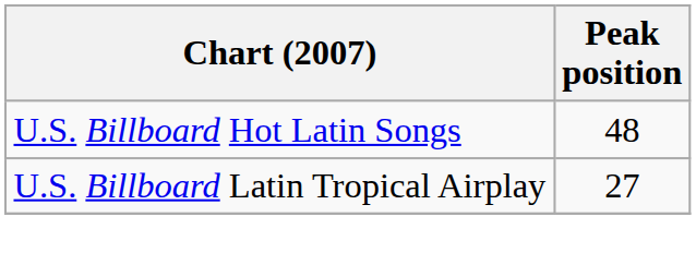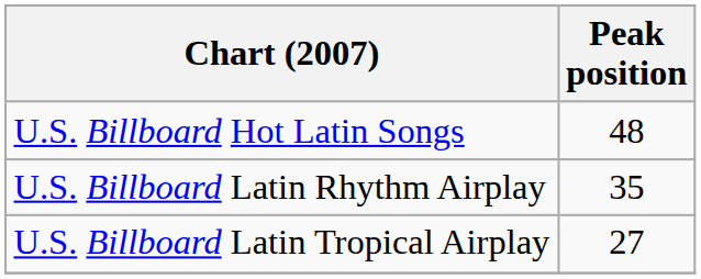 <table class="wikitable">
 <tr>
 <th align="center">Chart (2007)</th>
 <th align="center">Peak<br>position</th>
 </tr>
 <tr>
 <td align="left"><a href='#'>U.S.</a> <em><a href='#'>Billboard</a></em> <a href='#'>Hot Latin Songs</a></td>
 <td align="center">48</td>
 </tr>
 <tr>
+<td align="left"><a href='#'>U.S.</a> <em><a href='#'>Billboard</a></em> Latin Rhythm Airplay</td>
+<td align="center">35</td>
+</tr>
+<tr>
 <td align="left"><a href='#'>U.S.</a> <em><a href='#'>Billboard</a></em> Latin Tropical Airplay</td>
 <td align="center">27</td>
 </tr>
 <tr>
 </tr>
 </table>
